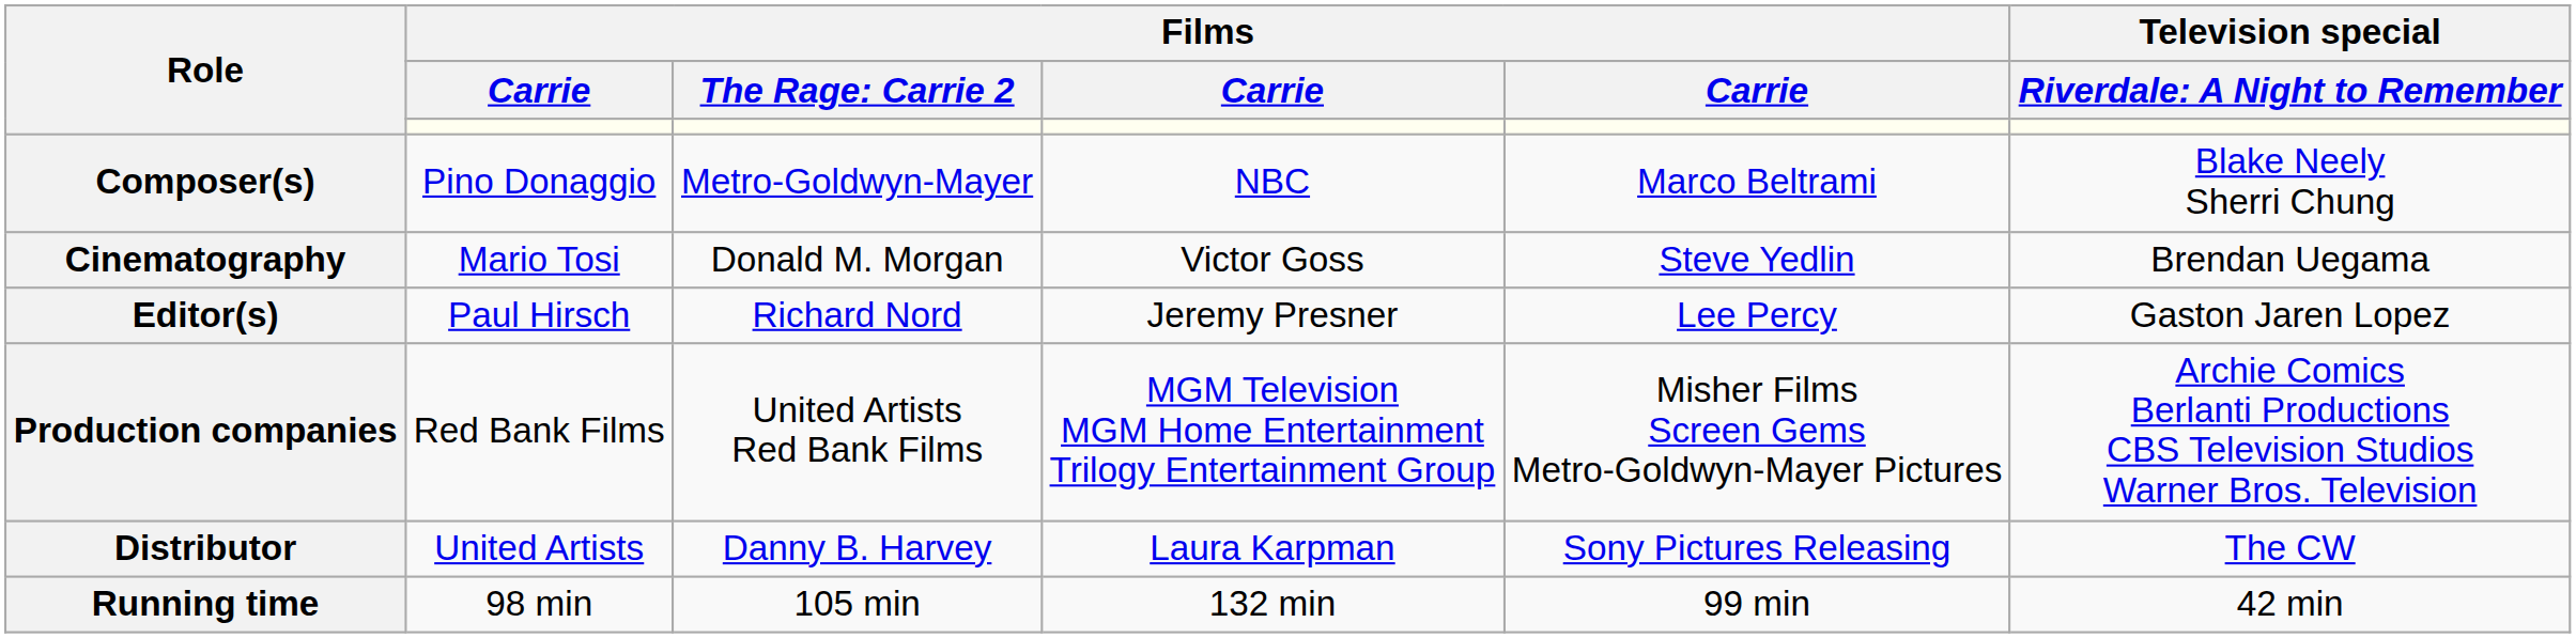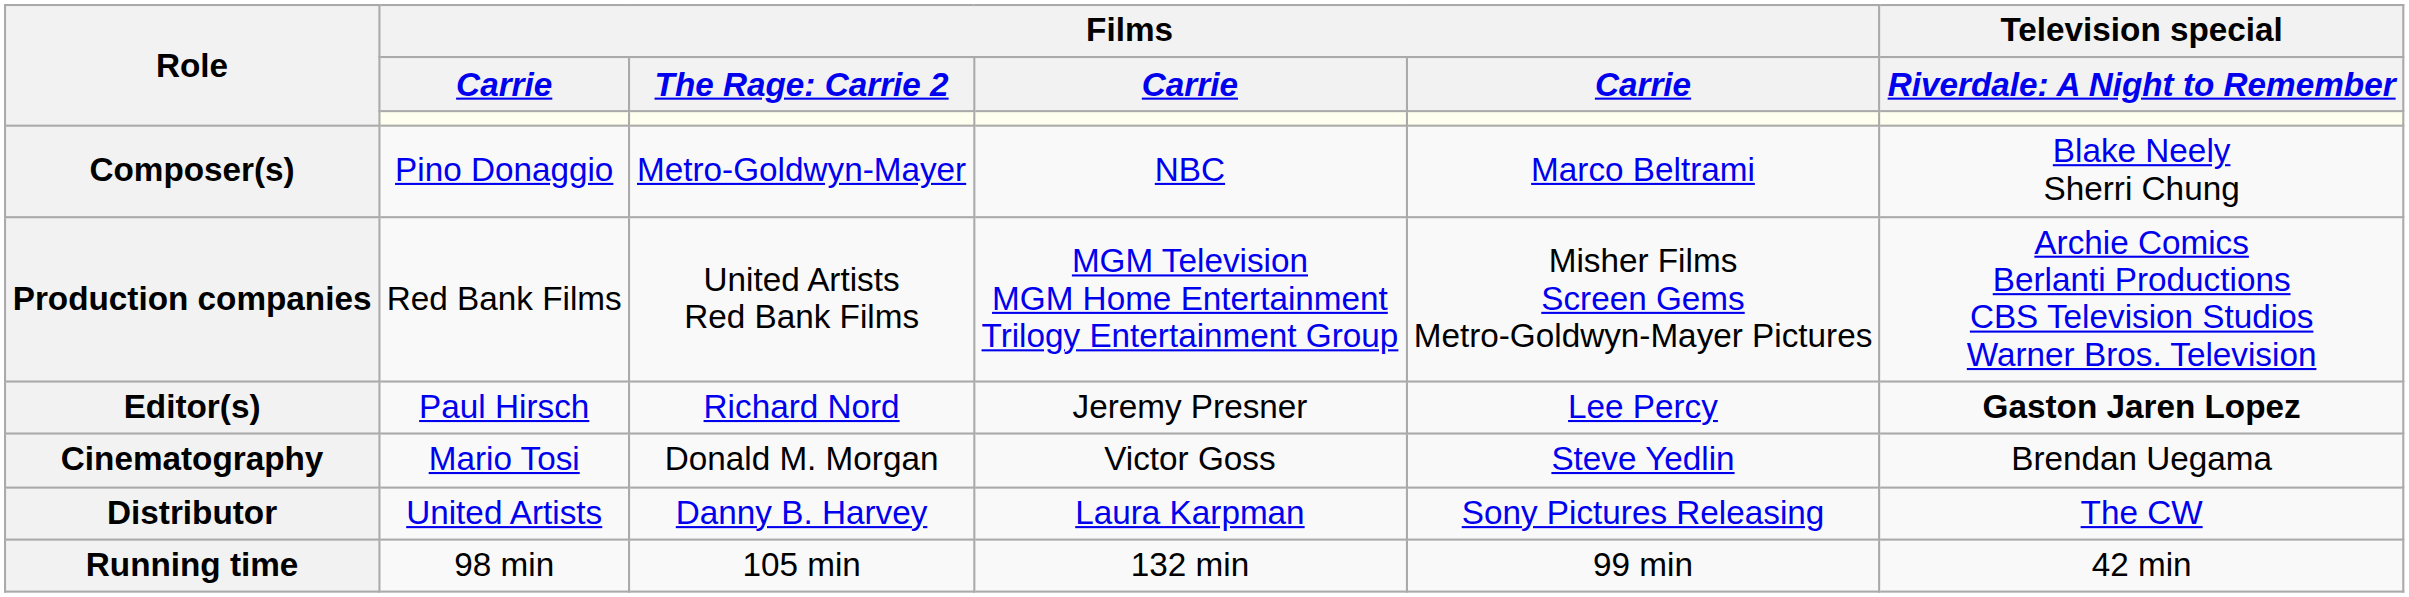 <table class="wikitable" style="text-align:center">
 <tr>
 <th rowspan="3">Role</th>
 <th colspan="4">Films</th>
 <th>Television special</th>
 </tr>
 <tr>
 <th><em><a href='#'>Carrie</a></em></th>
 <th><em><a href='#'>The Rage: Carrie 2</a></em></th>
 <th><em><a href='#'>Carrie</a></em></th>
 <th><em><a href='#'>Carrie</a></em></th>
 <th><em><a href='#'>Riverdale: A Night to Remember</a></em></th>
 </tr>
 <tr>
 <th style="background:ivory;"></th>
 <th style="background:ivory;"></th>
 <th style="background:ivory;"></th>
 <th style="background:ivory;"></th>
 <th style="background:ivory;"></th>
 </tr>
 <tr>
 <th>Composer(s)</th>
 <td><a href='#'>Pino Donaggio</a></td>
 <td><a href='#'>Metro-Goldwyn-Mayer</a></td>
 <td><a href='#'>NBC</a></td>
 <td><a href='#'>Marco Beltrami</a></td>
 <td><a href='#'>Blake Neely</a><br>Sherri Chung</td>
 </tr>
 <tr>
-<th>Cinematography</th>
-<td><a href='#'>Mario Tosi</a></td>
-<td>Donald M. Morgan</td>
-<td>Victor Goss</td>
-<td><a href='#'>Steve Yedlin</a></td>
-<td>Brendan Uegama</td>
+<th>Production companies</th>
+<td>Red Bank Films</td>
+<td>United Artists<br>Red Bank Films</td>
+<td><a href='#'>MGM Television</a><br><a href='#'>MGM Home Entertainment</a><br><a href='#'>Trilogy Entertainment Group</a></td>
+<td>Misher Films<br><a href='#'>Screen Gems</a><br>Metro-Goldwyn-Mayer Pictures</td>
+<td><a href='#'>Archie Comics</a><br><a href='#'>Berlanti Productions</a><br><a href='#'>CBS Television Studios</a><br><a href='#'>Warner Bros. Television</a></td>
 </tr>
 <tr>
 <th>Editor(s)</th>
 <td><a href='#'>Paul Hirsch</a></td>
 <td><a href='#'>Richard Nord</a></td>
 <td>Jeremy Presner</td>
 <td><a href='#'>Lee Percy</a></td>
-<td>Gaston Jaren Lopez</td>
+<td><strong>Gaston Jaren Lopez</strong></td>
 </tr>
 <tr>
-<th>Production companies</th>
-<td>Red Bank Films</td>
-<td>United Artists<br>Red Bank Films</td>
-<td><a href='#'>MGM Television</a><br><a href='#'>MGM Home Entertainment</a><br><a href='#'>Trilogy Entertainment Group</a></td>
-<td>Misher Films<br><a href='#'>Screen Gems</a><br>Metro-Goldwyn-Mayer Pictures</td>
-<td><a href='#'>Archie Comics</a><br><a href='#'>Berlanti Productions</a><br><a href='#'>CBS Television Studios</a><br><a href='#'>Warner Bros. Television</a></td>
+<th>Cinematography</th>
+<td><a href='#'>Mario Tosi</a></td>
+<td>Donald M. Morgan</td>
+<td>Victor Goss</td>
+<td><a href='#'>Steve Yedlin</a></td>
+<td>Brendan Uegama</td>
 </tr>
 <tr>
 <th>Distributor</th>
 <td><a href='#'>United Artists</a></td>
 <td><a href='#'>Danny B. Harvey</a></td>
 <td><a href='#'>Laura Karpman</a></td>
 <td><a href='#'>Sony Pictures Releasing</a></td>
 <td><a href='#'>The CW</a></td>
 </tr>
 <tr>
 <th>Running time</th>
 <td>98 min</td>
 <td>105 min</td>
 <td>132 min</td>
 <td>99 min</td>
 <td>42 min</td>
 </tr>
 </table>
